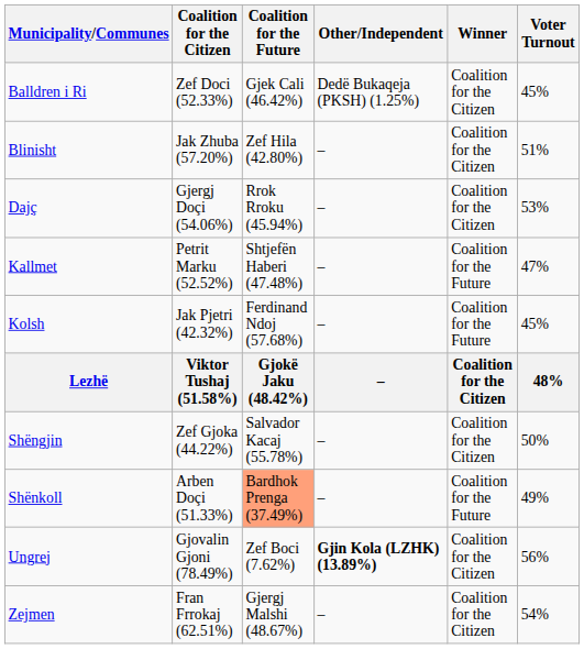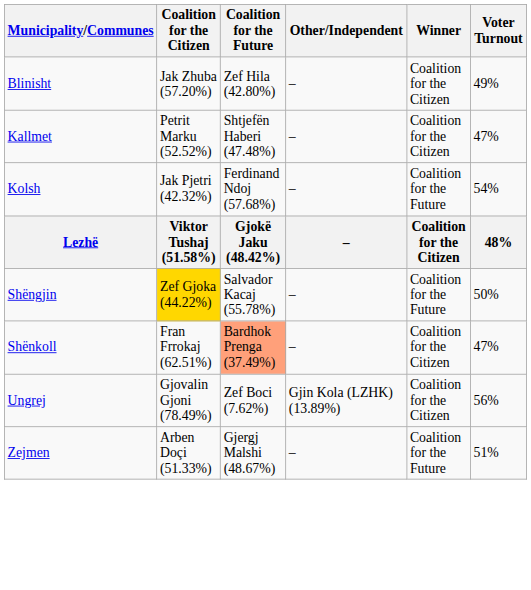 <table class="wikitable">
 <tr>
 <th><a href='#'>Municipality</a>/<a href='#'>Communes</a></th>
 <th>Coalition for the Citizen</th>
 <th>Coalition for the Future</th>
 <th>Other/Independent</th>
 <th>Winner</th>
 <th>Voter Turnout</th>
 </tr>
 <tr>
-<td><a href='#'>Balldren i Ri</a></td>
-<td>Zef Doci (52.33%)</td>
-<td>Gjek Cali (46.42%)</td>
-<td>Dedë Bukaqeja (PKSH) (1.25%)</td>
-<td>Coalition for the Citizen</td>
-<td>45%</td>
-</tr>
-<tr>
 <td><a href='#'>Blinisht</a></td>
 <td>Jak Zhuba (57.20%)</td>
 <td>Zef Hila (42.80%)</td>
 <td>–</td>
 <td>Coalition for the Citizen</td>
-<td>51%</td>
-</tr>
-<tr>
-<td><a href='#'>Dajç</a></td>
-<td>Gjergj Doçi (54.06%)</td>
-<td>Rrok Rroku (45.94%)</td>
-<td>–</td>
-<td>Coalition for the Citizen</td>
-<td>53%</td>
+<td>49%</td>
 </tr>
 <tr>
 <td><a href='#'>Kallmet</a></td>
 <td>Petrit Marku (52.52%)</td>
 <td>Shtjefën Haberi (47.48%)</td>
 <td>–</td>
-<td>Coalition for the Future</td>
+<td>Coalition for the Citizen</td>
 <td>47%</td>
 </tr>
 <tr>
 <td><a href='#'>Kolsh</a></td>
 <td>Jak Pjetri (42.32%)</td>
 <td>Ferdinand Ndoj (57.68%)</td>
 <td>–</td>
 <td>Coalition for the Future</td>
-<td>45%</td>
+<td>54%</td>
 </tr>
 <tr>
 <th><a href='#'>Lezhë</a></th>
 <th>Viktor Tushaj (51.58%)</th>
 <th>Gjokë Jaku (48.42%)</th>
 <th>–</th>
 <th>Coalition for the Citizen</th>
 <th>48%</th>
 </tr>
 <tr>
 <td><a href='#'>Shëngjin</a></td>
-<td>Zef Gjoka (44.22%)</td>
+<td style="background: gold;">Zef Gjoka (44.22%)</td>
 <td>Salvador Kacaj (55.78%)</td>
 <td>–</td>
-<td>Coalition for the Citizen</td>
+<td>Coalition for the Future</td>
 <td>50%</td>
 </tr>
 <tr>
 <td><a href='#'>Shënkoll</a></td>
-<td>Arben Doçi (51.33%)</td>
+<td>Fran Frrokaj (62.51%)</td>
 <td style="background: lightsalmon;">Bardhok Prenga (37.49%)</td>
 <td>–</td>
-<td>Coalition for the Future</td>
-<td>49%</td>
+<td>Coalition for the Citizen</td>
+<td>47%</td>
 </tr>
 <tr>
 <td><a href='#'>Ungrej</a></td>
 <td>Gjovalin Gjoni (78.49%)</td>
 <td>Zef Boci (7.62%)</td>
-<td><strong>Gjin Kola (LZHK) (13.89%)</strong></td>
+<td>Gjin Kola (LZHK) (13.89%)</td>
 <td>Coalition for the Citizen</td>
 <td>56%</td>
 </tr>
 <tr>
 <td><a href='#'>Zejmen</a></td>
-<td>Fran Frrokaj (62.51%)</td>
+<td>Arben Doçi (51.33%)</td>
 <td>Gjergj Malshi (48.67%)</td>
 <td>–</td>
-<td>Coalition for the Citizen</td>
-<td>54%</td>
+<td>Coalition for the Future</td>
+<td>51%</td>
 </tr>
 </table>
